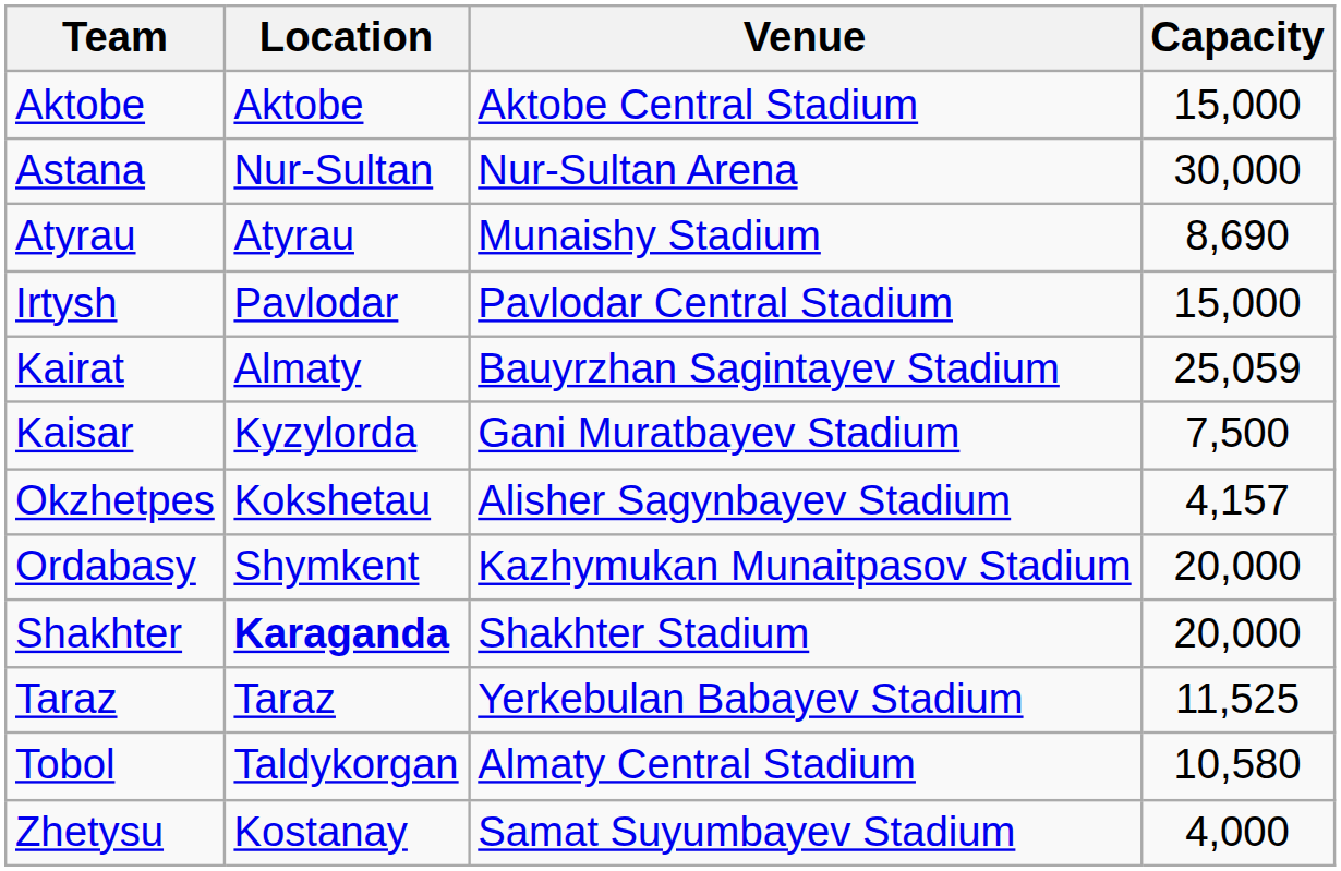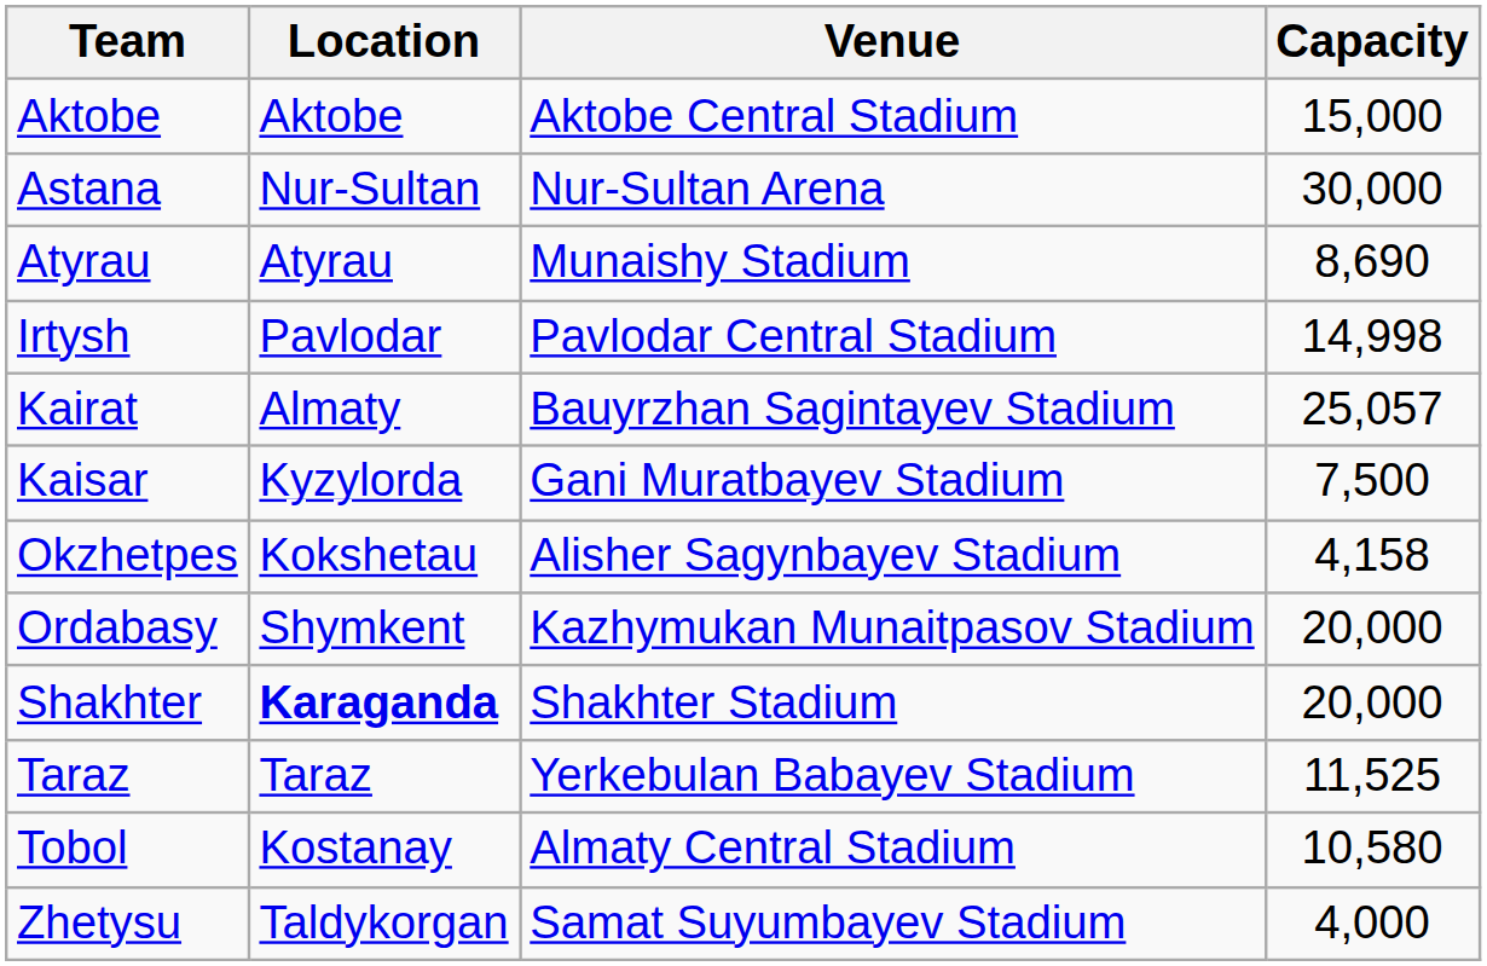 <table class="wikitable sortable" border="1">
 <tr>
 <th>Team</th>
 <th>Location</th>
 <th>Venue</th>
 <th>Capacity</th>
 </tr>
 <tr>
 <td><a href='#'>Aktobe</a></td>
 <td><a href='#'>Aktobe</a></td>
 <td><a href='#'>Aktobe Central Stadium</a></td>
 <td style="text-align:center;">15,000</td>
 </tr>
 <tr>
 <td><a href='#'>Astana</a></td>
 <td><a href='#'>Nur-Sultan</a></td>
 <td><a href='#'>Nur-Sultan Arena</a></td>
 <td style="text-align:center;">30,000</td>
 </tr>
 <tr>
 <td><a href='#'>Atyrau</a></td>
 <td><a href='#'>Atyrau</a></td>
 <td><a href='#'>Munaishy Stadium</a></td>
 <td style="text-align:center;">8,690</td>
 </tr>
 <tr>
 <td><a href='#'>Irtysh</a></td>
 <td><a href='#'>Pavlodar</a></td>
 <td><a href='#'>Pavlodar Central Stadium</a></td>
-<td style="text-align:center;">15,000</td>
+<td style="text-align:center;">14,998</td>
 </tr>
 <tr>
 <td><a href='#'>Kairat</a></td>
 <td><a href='#'>Almaty</a></td>
 <td><a href='#'>Bauyrzhan Sagintayev Stadium</a></td>
-<td style="text-align:center;">25,059</td>
+<td style="text-align:center;">25,057</td>
 </tr>
 <tr>
 <td><a href='#'>Kaisar</a></td>
 <td><a href='#'>Kyzylorda</a></td>
 <td><a href='#'>Gani Muratbayev Stadium</a></td>
 <td style="text-align:center;">7,500</td>
 </tr>
 <tr>
 <td><a href='#'>Okzhetpes</a></td>
 <td><a href='#'>Kokshetau</a></td>
 <td><a href='#'>Alisher Sagynbayev Stadium</a></td>
-<td style="text-align:center;">4,157</td>
+<td style="text-align:center;">4,158</td>
 </tr>
 <tr>
 <td><a href='#'>Ordabasy</a></td>
 <td><a href='#'>Shymkent</a></td>
 <td><a href='#'>Kazhymukan Munaitpasov Stadium</a></td>
 <td style="text-align:center;">20,000</td>
 </tr>
 <tr>
 <td><a href='#'>Shakhter</a></td>
 <td><strong><a href='#'>Karaganda</a></strong></td>
 <td><a href='#'>Shakhter Stadium</a></td>
 <td style="text-align:center;">20,000</td>
 </tr>
 <tr>
 <td><a href='#'>Taraz</a></td>
 <td><a href='#'>Taraz</a></td>
 <td><a href='#'>Yerkebulan Babayev Stadium</a></td>
 <td style="text-align:center;">11,525</td>
 </tr>
 <tr>
 <td><a href='#'>Tobol</a></td>
-<td><a href='#'>Taldykorgan</a></td>
+<td><a href='#'>Kostanay</a></td>
 <td><a href='#'>Almaty Central Stadium</a></td>
 <td style="text-align:center;">10,580</td>
 </tr>
 <tr>
 <td><a href='#'>Zhetysu</a></td>
-<td><a href='#'>Kostanay</a></td>
+<td><a href='#'>Taldykorgan</a></td>
 <td><a href='#'>Samat Suyumbayev Stadium</a></td>
 <td style="text-align:center;">4,000</td>
 </tr>
 </table>
